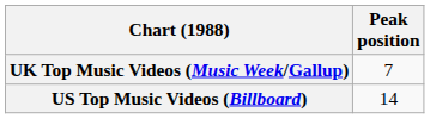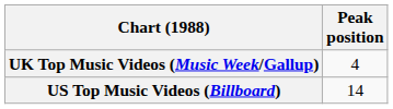 <table class="wikitable plainrowheaders">
 <tr>
 <th scope="col">Chart (1988)</th>
 <th scope="col">Peak<br>position</th>
 </tr>
 <tr>
 <th scope="row">UK Top Music Videos (<em><a href='#'>Music Week</a></em>/<a href='#'>Gallup</a>)</th>
-<td style="text-align:center;">7</td>
+<td style="text-align:center;">4</td>
 </tr>
 <tr>
 <th scope="row">US Top Music Videos (<a href='#'><em>Billboard</em></a>)</th>
 <td style="text-align:center;">14</td>
 </tr>
 </table>
